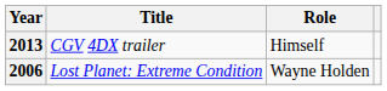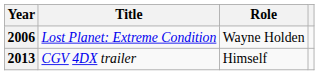 <table class="wikitable sortable plainrowheaders">
 <tr>
 <th>Year</th>
 <th>Title</th>
 <th>Role</th>
 <th class="unsortable"></th>
 </tr>
 <tr>
+<th scope="row">2006</th>
+<td><em><a href='#'>Lost Planet: Extreme Condition</a></em></td>
+<td>Wayne Holden</td>
+<td></td>
+</tr>
+<tr>
 <th scope="row">2013</th>
 <td><em><a href='#'>CGV</a> <a href='#'>4DX</a> trailer</em></td>
 <td>Himself</td>
 <td style="text-align:center;"></td>
 </tr>
-<tr>
-<th scope="row">2006</th>
-<td><em><a href='#'>Lost Planet: Extreme Condition</a></em></td>
-<td>Wayne Holden</td>
-<td></td>
-</tr>
 </table>
